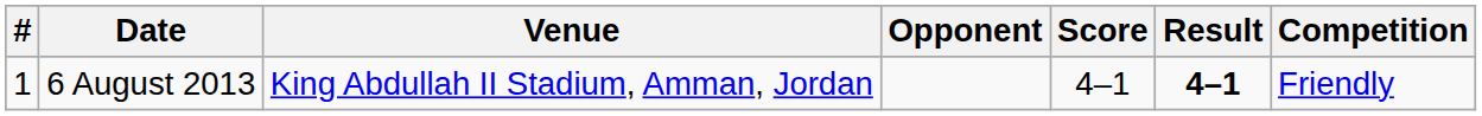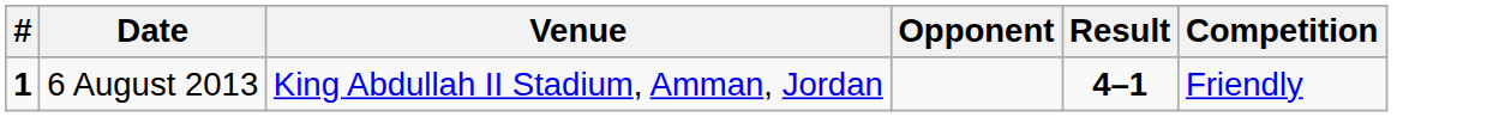 <table class="wikitable">
 <tr>
 <th>#</th>
 <th>Date</th>
 <th>Venue</th>
 <th>Opponent</th>
-<th>Score</th>
 <th>Result</th>
 <th>Competition</th>
 </tr>
 <tr>
-<td>1</td>
+<td><strong>1</strong></td>
 <td>6 August 2013</td>
 <td><a href='#'>King Abdullah II Stadium</a>, <a href='#'>Amman</a>, <a href='#'>Jordan</a></td>
 <td></td>
-<td align=center>4–1</td>
 <td align=center><strong>4–1</strong></td>
 <td><a href='#'>Friendly</a></td>
 </tr>
 </table>
